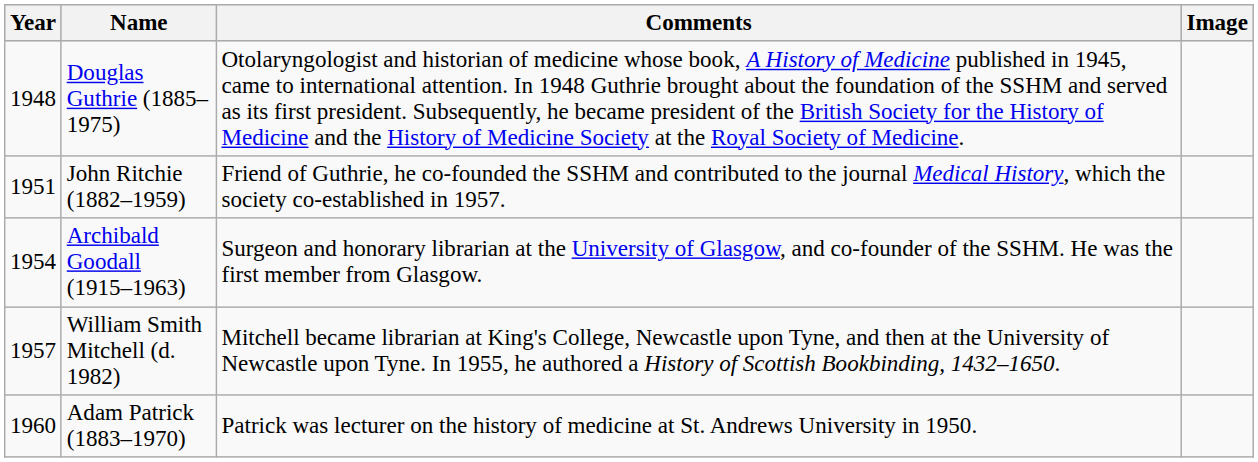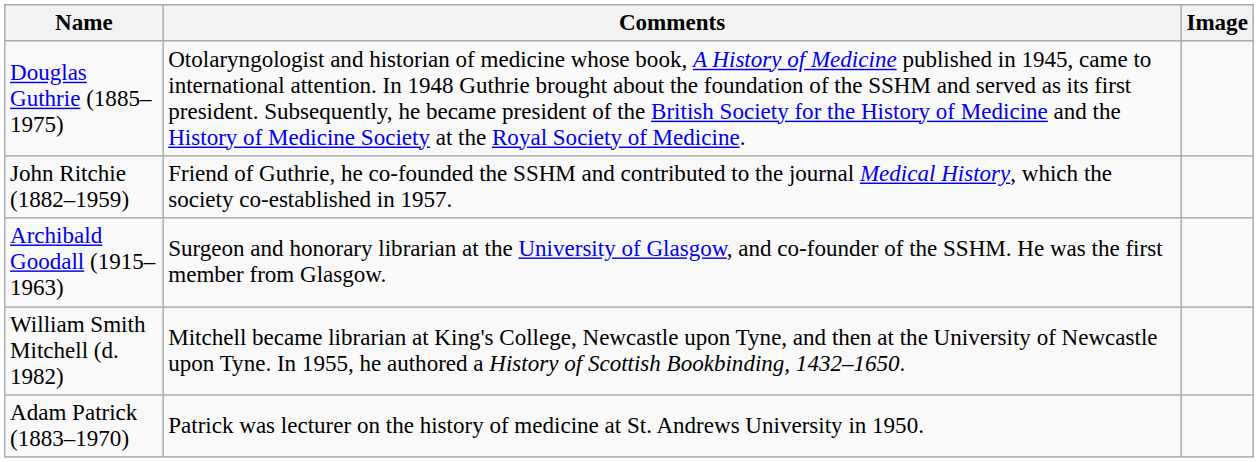 <table class="wikitable plainrowheaders sortable">
 <tr style="background:#ccc; text-align:center;">
-<th scope="col" class="unsortable">Year</th>
 <th scope="col">Name</th>
 <th scope="col">Comments</th>
 <th scope="col">Image</th>
 </tr>
 <tr>
-<td>1948</td>
 <td><a href='#'>Douglas Guthrie</a> (1885–1975)</td>
 <td>Otolaryngologist and historian of medicine whose book, <em><a href='#'>A History of Medicine</a></em> published in 1945, came to international attention. In 1948 Guthrie brought about the foundation of the SSHM and served as its first president. Subsequently, he became president of the <a href='#'>British Society for the History of Medicine</a> and the <a href='#'>History of Medicine Society</a> at the <a href='#'>Royal Society of Medicine</a>.</td>
 <td></td>
 </tr>
 <tr>
-<td>1951</td>
 <td>John Ritchie (1882–1959)</td>
 <td>Friend of Guthrie, he co-founded the SSHM and contributed to the journal <em><a href='#'>Medical History</a></em>, which the society co-established in 1957.</td>
 <td></td>
 </tr>
 <tr>
-<td>1954</td>
 <td><a href='#'>Archibald Goodall</a> (1915–1963)</td>
 <td>Surgeon and honorary librarian at the <a href='#'>University of Glasgow</a>, and co-founder of the SSHM. He was the first member from Glasgow.</td>
 <td></td>
 </tr>
 <tr>
-<td>1957</td>
 <td>William Smith Mitchell (d. 1982)</td>
 <td>Mitchell became librarian at King's College, Newcastle upon Tyne, and then at the University of Newcastle upon Tyne. In 1955, he authored a <em>History of Scottish Bookbinding, 1432–1650</em>.</td>
 <td></td>
 </tr>
 <tr>
-<td>1960</td>
 <td>Adam Patrick (1883–1970)</td>
 <td>Patrick was lecturer on the history of medicine at St. Andrews University in 1950.</td>
 <td></td>
 </tr>
 </table>
